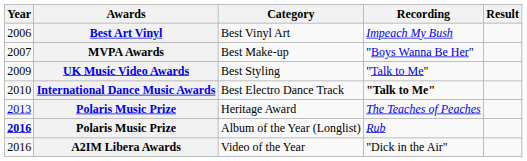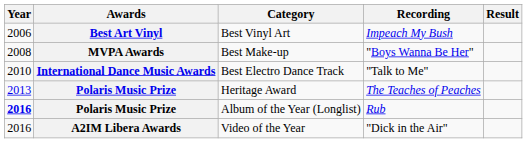 <table class="wikitable plainrowheaders">
 <tr>
 <th scope="col">Year</th>
 <th scope="col">Awards</th>
 <th scope="col">Category</th>
 <th scope="col">Recording</th>
 <th scope="col">Result</th>
 </tr>
 <tr>
 <td>2006</td>
 <th scope="row"><a href='#'>Best Art Vinyl</a></th>
 <td>Best Vinyl Art</td>
 <td><em><a href='#'>Impeach My Bush</a></em></td>
 <td></td>
 </tr>
 <tr>
-<td>2007</td>
+<td>2008</td>
 <th scope="row">MVPA Awards</th>
 <td>Best Make-up</td>
 <td>"<a href='#'>Boys Wanna Be Her</a>"</td>
 <td></td>
 </tr>
 <tr>
-<td>2009</td>
-<th scope="row"><a href='#'>UK Music Video Awards</a></th>
-<td>Best Styling</td>
-<td>"<a href='#'>Talk to Me</a>"</td>
-<td></td>
-</tr>
-<tr>
 <td>2010</td>
 <th scope="row"><a href='#'>International Dance Music Awards</a></th>
 <td>Best Electro Dance Track</td>
-<td><strong>"Talk to Me"</strong></td>
+<td>"Talk to Me"</td>
 <td></td>
 </tr>
 <tr>
 <td><a href='#'>2013</a></td>
 <th scope="row"><a href='#'>Polaris Music Prize</a></th>
 <td>Heritage Award</td>
 <td><em><a href='#'>The Teaches of Peaches</a></em></td>
 <td></td>
 </tr>
 <tr>
 <td><strong><a href='#'>2016</a></strong></td>
 <th scope="row">Polaris Music Prize</th>
 <td>Album of the Year (Longlist)</td>
 <td><em><a href='#'>Rub</a></em></td>
 <td></td>
 </tr>
 <tr>
 <td>2016</td>
 <th scope="row">A2IM Libera Awards</th>
 <td>Video of the Year</td>
 <td>"Dick in the Air"</td>
 <td></td>
 </tr>
 </table>
